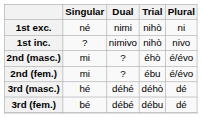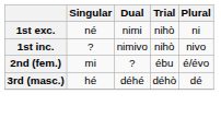 <table class="wikitable" style="text-align: center;">
 <tr>
 <th></th>
 <th>Singular</th>
 <th>Dual</th>
 <th>Trial</th>
 <th>Plural</th>
 </tr>
 <tr>
 <th>1st exc.</th>
 <td>né</td>
 <td>nimi</td>
 <td>nihò</td>
 <td>ni</td>
 </tr>
 <tr>
 <th>1st inc.</th>
 <td>?</td>
 <td>nimivo</td>
 <td>nihò</td>
 <td>nivo</td>
 </tr>
 <tr>
-<th>2nd (masc.)</th>
-<td>mi</td>
-<td>?</td>
-<td>éhò</td>
-<td>é/évo</td>
-</tr>
-<tr>
 <th>2nd (fem.)</th>
 <td>mi</td>
 <td>?</td>
 <td>ébu</td>
 <td>é/évo</td>
 </tr>
 <tr>
 <th>3rd (masc.)</th>
 <td>hé</td>
 <td>déhé</td>
 <td>déhò</td>
 <td>dé</td>
 </tr>
 <tr>
-<th>3rd (fem.)</th>
-<td>bé</td>
-<td>débé</td>
-<td>débu</td>
-<td>dé</td>
-</tr>
-<tr>
 </tr>
 </table>
